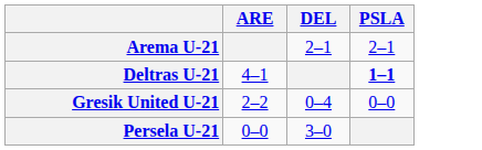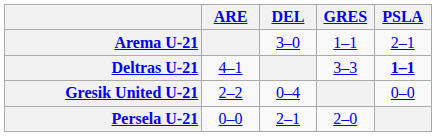 <table class="wikitable" style="text-align:center">
 <tr>
 <th width="190"> </th>
 <th width="50"><a href='#'>ARE</a></th>
 <th width="50"><a href='#'>DEL</a></th>
+<th width="50"><a href='#'>GRES</a></th>
 <th width="50"><a href='#'>PSLA</a></th>
 </tr>
 <tr>
 <th style="text-align:right;"><a href='#'>Arema U-21</a></th>
 <th></th>
-<td><a href='#'>2–1</a></td>
+<td><a href='#'>3–0</a></td>
+<td><a href='#'>1–1</a></td>
 <td><a href='#'>2–1</a></td>
 </tr>
 <tr>
 <th style="text-align:right;"><a href='#'>Deltras U-21</a></th>
 <td><a href='#'>4–1</a></td>
 <th></th>
+<td><a href='#'>3–3</a></td>
 <td><strong><a href='#'>1–1</a></strong></td>
 </tr>
 <tr>
 <th style="text-align:right;"><a href='#'>Gresik United U-21</a></th>
 <td><a href='#'>2–2</a></td>
 <td><a href='#'>0–4</a></td>
+<th></th>
 <td><a href='#'>0–0</a></td>
 </tr>
 <tr>
 <th style="text-align:right;"><a href='#'>Persela U-21</a></th>
 <td><a href='#'>0–0</a></td>
-<td><a href='#'>3–0</a></td>
+<td><a href='#'>2–1</a></td>
+<td><a href='#'>2–0</a></td>
 <th></th>
 </tr>
 </table>
